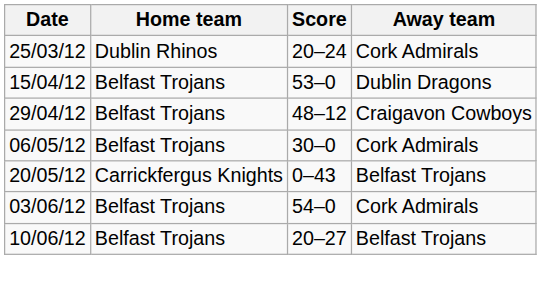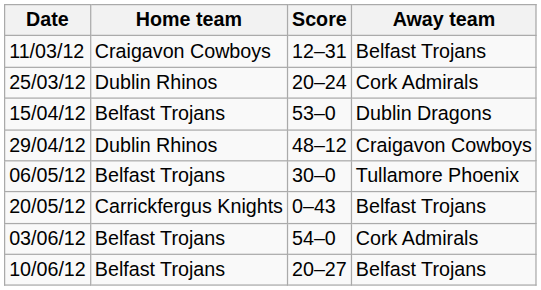 <table class="wikitable">
 <tr>
 <th>Date</th>
 <th>Home team</th>
 <th>Score</th>
 <th>Away team</th>
+</tr>
+<tr>
+<td>11/03/12</td>
+<td>Craigavon Cowboys</td>
+<td>12–31</td>
+<td>Belfast Trojans</td>
 </tr>
 <tr>
 <td>25/03/12</td>
 <td>Dublin Rhinos</td>
 <td>20–24</td>
 <td>Cork Admirals</td>
 </tr>
 <tr>
 <td>15/04/12</td>
 <td>Belfast Trojans</td>
 <td>53–0</td>
 <td>Dublin Dragons</td>
 </tr>
 <tr>
 <td>29/04/12</td>
-<td>Belfast Trojans</td>
+<td>Dublin Rhinos</td>
 <td>48–12</td>
 <td>Craigavon Cowboys</td>
 </tr>
 <tr>
 <td>06/05/12</td>
 <td>Belfast Trojans</td>
 <td>30–0</td>
-<td>Cork Admirals</td>
+<td>Tullamore Phoenix</td>
 </tr>
 <tr>
 <td>20/05/12</td>
 <td>Carrickfergus Knights</td>
 <td>0–43</td>
 <td>Belfast Trojans</td>
 </tr>
 <tr>
 <td>03/06/12</td>
 <td>Belfast Trojans</td>
 <td>54–0</td>
 <td>Cork Admirals</td>
 </tr>
 <tr>
 <td>10/06/12</td>
 <td>Belfast Trojans</td>
 <td>20–27</td>
 <td>Belfast Trojans</td>
 </tr>
 </table>
